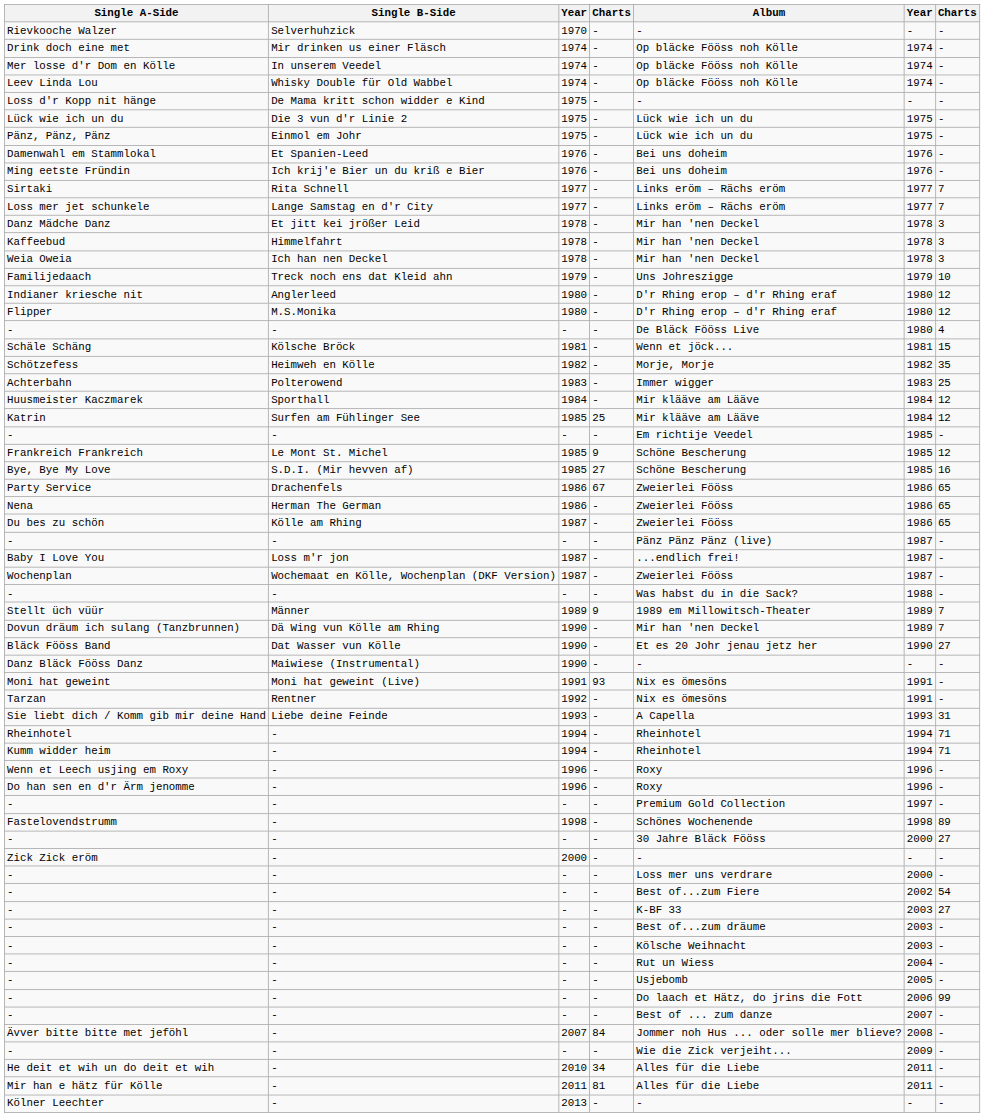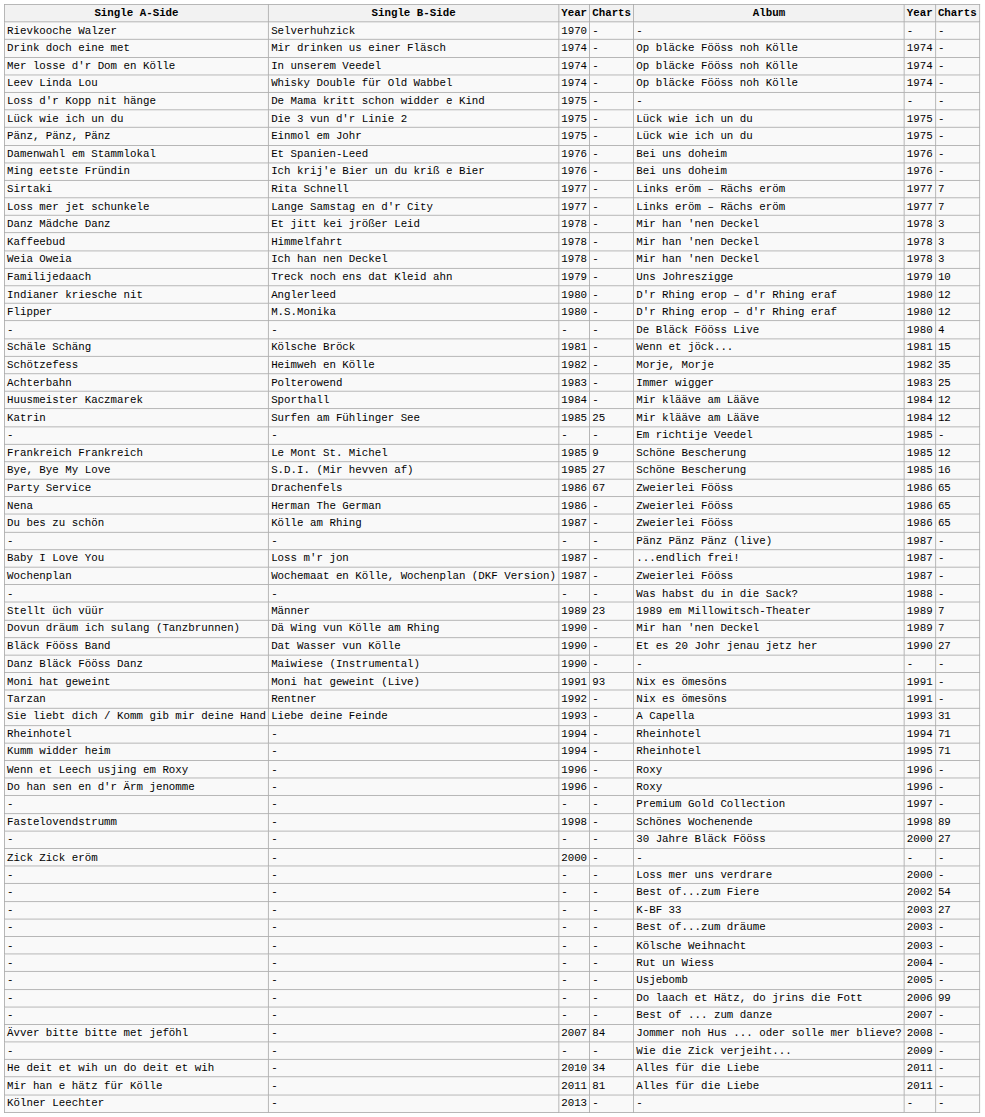 <table class="wikitable">
 <tr>
 <th>Single A-Side</th>
 <th>Single B-Side</th>
 <th>Year</th>
 <th>Charts</th>
 <th>Album</th>
 <th>Year</th>
 <th>Charts</th>
 </tr>
 <tr>
 <td>Rievkooche Walzer</td>
 <td>Selverhuhzick</td>
 <td>1970</td>
 <td>-</td>
 <td>-</td>
 <td>-</td>
 <td>-</td>
 </tr>
 <tr>
 <td>Drink doch eine met</td>
 <td>Mir drinken us einer Fläsch</td>
 <td>1974</td>
 <td>-</td>
 <td>Op bläcke Fööss noh Kölle</td>
 <td>1974</td>
 <td>-</td>
 </tr>
 <tr>
 <td>Mer losse d'r Dom en Kölle</td>
 <td>In unserem Veedel</td>
 <td>1974</td>
 <td>-</td>
 <td>Op bläcke Fööss noh Kölle</td>
 <td>1974</td>
 <td>-</td>
 </tr>
 <tr>
 <td>Leev Linda Lou</td>
 <td>Whisky Double für Old Wabbel</td>
 <td>1974</td>
 <td>-</td>
 <td>Op bläcke Fööss noh Kölle</td>
 <td>1974</td>
 <td>-</td>
 </tr>
 <tr>
 <td>Loss d'r Kopp nit hänge</td>
 <td>De Mama kritt schon widder e Kind</td>
 <td>1975</td>
 <td>-</td>
 <td>-</td>
 <td>-</td>
 <td>-</td>
 </tr>
 <tr>
 <td>Lück wie ich un du</td>
 <td>Die 3 vun d'r Linie 2</td>
 <td>1975</td>
 <td>-</td>
 <td>Lück wie ich un du</td>
 <td>1975</td>
 <td>-</td>
 </tr>
 <tr>
 <td>Pänz, Pänz, Pänz</td>
 <td>Einmol em Johr</td>
 <td>1975</td>
 <td>-</td>
 <td>Lück wie ich un du</td>
 <td>1975</td>
 <td>-</td>
 </tr>
 <tr>
 <td>Damenwahl em Stammlokal</td>
 <td>Et Spanien-Leed</td>
 <td>1976</td>
 <td>-</td>
 <td>Bei uns doheim</td>
 <td>1976</td>
 <td>-</td>
 </tr>
 <tr>
 <td>Ming eetste Fründin</td>
 <td>Ich krij'e Bier un du kriß e Bier</td>
 <td>1976</td>
 <td>-</td>
 <td>Bei uns doheim</td>
 <td>1976</td>
 <td>-</td>
 </tr>
 <tr>
 <td>Sirtaki</td>
 <td>Rita Schnell</td>
 <td>1977</td>
 <td>-</td>
 <td>Links eröm – Rächs eröm</td>
 <td>1977</td>
 <td>7</td>
 </tr>
 <tr>
 <td>Loss mer jet schunkele</td>
 <td>Lange Samstag en d'r City</td>
 <td>1977</td>
 <td>-</td>
 <td>Links eröm – Rächs eröm</td>
 <td>1977</td>
 <td>7</td>
 </tr>
 <tr>
 <td>Danz Mädche Danz</td>
 <td>Et jitt kei jrößer Leid</td>
 <td>1978</td>
 <td>-</td>
 <td>Mir han 'nen Deckel</td>
 <td>1978</td>
 <td>3</td>
 </tr>
 <tr>
 <td>Kaffeebud</td>
 <td>Himmelfahrt</td>
 <td>1978</td>
 <td>-</td>
 <td>Mir han 'nen Deckel</td>
 <td>1978</td>
 <td>3</td>
 </tr>
 <tr>
 <td>Weia Oweia</td>
 <td>Ich han nen Deckel</td>
 <td>1978</td>
 <td>-</td>
 <td>Mir han 'nen Deckel</td>
 <td>1978</td>
 <td>3</td>
 </tr>
 <tr>
 <td>Familijedaach</td>
 <td>Treck noch ens dat Kleid ahn</td>
 <td>1979</td>
 <td>-</td>
 <td>Uns Johreszigge</td>
 <td>1979</td>
 <td>10</td>
 </tr>
 <tr>
 <td>Indianer kriesche nit</td>
 <td>Anglerleed</td>
 <td>1980</td>
 <td>-</td>
 <td>D'r Rhing erop – d'r Rhing eraf</td>
 <td>1980</td>
 <td>12</td>
 </tr>
 <tr>
 <td>Flipper</td>
 <td>M.S.Monika</td>
 <td>1980</td>
 <td>-</td>
 <td>D'r Rhing erop – d'r Rhing eraf</td>
 <td>1980</td>
 <td>12</td>
 </tr>
 <tr>
 <td>-</td>
 <td>-</td>
 <td>-</td>
 <td>-</td>
 <td>De Bläck Fööss Live</td>
 <td>1980</td>
 <td>4</td>
 </tr>
 <tr>
 <td>Schäle Schäng</td>
 <td>Kölsche Bröck</td>
 <td>1981</td>
 <td>-</td>
 <td>Wenn et jöck...</td>
 <td>1981</td>
 <td>15</td>
 </tr>
 <tr>
 <td>Schötzefess</td>
 <td>Heimweh en Kölle</td>
 <td>1982</td>
 <td>-</td>
 <td>Morje, Morje</td>
 <td>1982</td>
 <td>35</td>
 </tr>
 <tr>
 <td>Achterbahn</td>
 <td>Polterowend</td>
 <td>1983</td>
 <td>-</td>
 <td>Immer wigger</td>
 <td>1983</td>
 <td>25</td>
 </tr>
 <tr>
 <td>Huusmeister Kaczmarek</td>
 <td>Sporthall</td>
 <td>1984</td>
 <td>-</td>
 <td>Mir klääve am Lääve</td>
 <td>1984</td>
 <td>12</td>
 </tr>
 <tr>
 <td>Katrin</td>
 <td>Surfen am Fühlinger See</td>
 <td>1985</td>
 <td>25</td>
 <td>Mir klääve am Lääve</td>
 <td>1984</td>
 <td>12</td>
 </tr>
 <tr>
 <td>-</td>
 <td>-</td>
 <td>-</td>
 <td>-</td>
 <td>Em richtije Veedel</td>
 <td>1985</td>
 <td>-</td>
 </tr>
 <tr>
 <td>Frankreich Frankreich</td>
 <td>Le Mont St. Michel</td>
 <td>1985</td>
 <td>9</td>
 <td>Schöne Bescherung</td>
 <td>1985</td>
 <td>12</td>
 </tr>
 <tr>
 <td>Bye, Bye My Love</td>
 <td>S.D.I. (Mir hevven af)</td>
 <td>1985</td>
 <td>27</td>
 <td>Schöne Bescherung</td>
 <td>1985</td>
 <td>16</td>
 </tr>
 <tr>
 <td>Party Service</td>
 <td>Drachenfels</td>
 <td>1986</td>
 <td>67</td>
 <td>Zweierlei Fööss</td>
 <td>1986</td>
 <td>65</td>
 </tr>
 <tr>
 <td>Nena</td>
 <td>Herman The German</td>
 <td>1986</td>
 <td>-</td>
 <td>Zweierlei Fööss</td>
 <td>1986</td>
 <td>65</td>
 </tr>
 <tr>
 <td>Du bes zu schön</td>
 <td>Kölle am Rhing</td>
 <td>1987</td>
 <td>-</td>
 <td>Zweierlei Fööss</td>
 <td>1986</td>
 <td>65</td>
 </tr>
 <tr>
 <td>-</td>
 <td>-</td>
 <td>-</td>
 <td>-</td>
 <td>Pänz Pänz Pänz (live)</td>
 <td>1987</td>
 <td>-</td>
 </tr>
 <tr>
 <td>Baby I Love You</td>
 <td>Loss m'r jon</td>
 <td>1987</td>
 <td>-</td>
 <td>...endlich frei!</td>
 <td>1987</td>
 <td>-</td>
 </tr>
 <tr>
 <td>Wochenplan</td>
 <td>Wochemaat en Kölle, Wochenplan (DKF Version)</td>
 <td>1987</td>
 <td>-</td>
 <td>Zweierlei Fööss</td>
 <td>1987</td>
 <td>-</td>
 </tr>
 <tr>
 <td>-</td>
 <td>-</td>
 <td>-</td>
 <td>-</td>
 <td>Was habst du in die Sack?</td>
 <td>1988</td>
 <td>-</td>
 </tr>
 <tr>
 <td>Stellt üch vüür</td>
 <td>Männer</td>
 <td>1989</td>
-<td>9</td>
+<td>23</td>
 <td>1989 em Millowitsch-Theater</td>
 <td>1989</td>
 <td>7</td>
 </tr>
 <tr>
 <td>Dovun dräum ich sulang (Tanzbrunnen)</td>
 <td>Dä Wing vun Kölle am Rhing</td>
 <td>1990</td>
 <td>-</td>
 <td>Mir han 'nen Deckel</td>
 <td>1989</td>
 <td>7</td>
 </tr>
 <tr>
 <td>Bläck Fööss Band</td>
 <td>Dat Wasser vun Kölle</td>
 <td>1990</td>
 <td>-</td>
 <td>Et es 20 Johr jenau jetz her</td>
 <td>1990</td>
 <td>27</td>
 </tr>
 <tr>
 <td>Danz Bläck Fööss Danz</td>
 <td>Maiwiese (Instrumental)</td>
 <td>1990</td>
 <td>-</td>
 <td>-</td>
 <td>-</td>
 <td>-</td>
 </tr>
 <tr>
 <td>Moni hat geweint</td>
 <td>Moni hat geweint (Live)</td>
 <td>1991</td>
 <td>93</td>
 <td>Nix es ömesöns</td>
 <td>1991</td>
 <td>-</td>
 </tr>
 <tr>
 <td>Tarzan</td>
 <td>Rentner</td>
 <td>1992</td>
 <td>-</td>
 <td>Nix es ömesöns</td>
 <td>1991</td>
 <td>-</td>
 </tr>
 <tr>
 <td>Sie liebt dich / Komm gib mir deine Hand</td>
 <td>Liebe deine Feinde</td>
 <td>1993</td>
 <td>-</td>
 <td>A Capella</td>
 <td>1993</td>
 <td>31</td>
 </tr>
 <tr>
 <td>Rheinhotel</td>
 <td>-</td>
 <td>1994</td>
 <td>-</td>
 <td>Rheinhotel</td>
 <td>1994</td>
 <td>71</td>
 </tr>
 <tr>
 <td>Kumm widder heim</td>
 <td>-</td>
 <td>1994</td>
 <td>-</td>
 <td>Rheinhotel</td>
-<td>1994</td>
+<td>1995</td>
 <td>71</td>
 </tr>
 <tr>
 <td>Wenn et Leech usjing em Roxy</td>
 <td>-</td>
 <td>1996</td>
 <td>-</td>
 <td>Roxy</td>
 <td>1996</td>
 <td>-</td>
 </tr>
 <tr>
 <td>Do han sen en d'r Ärm jenomme</td>
 <td>-</td>
 <td>1996</td>
 <td>-</td>
 <td>Roxy</td>
 <td>1996</td>
 <td>-</td>
 </tr>
 <tr>
 <td>-</td>
 <td>-</td>
 <td>-</td>
 <td>-</td>
 <td>Premium Gold Collection</td>
 <td>1997</td>
 <td>-</td>
 </tr>
 <tr>
 <td>Fastelovendstrumm</td>
 <td>-</td>
 <td>1998</td>
 <td>-</td>
 <td>Schönes Wochenende</td>
 <td>1998</td>
 <td>89</td>
 </tr>
 <tr>
 <td>-</td>
 <td>-</td>
 <td>-</td>
 <td>-</td>
 <td>30 Jahre Bläck Fööss</td>
 <td>2000</td>
 <td>27</td>
 </tr>
 <tr>
 <td>Zick Zick eröm</td>
 <td>-</td>
 <td>2000</td>
 <td>-</td>
 <td>-</td>
 <td>-</td>
 <td>-</td>
 </tr>
 <tr>
 <td>-</td>
 <td>-</td>
 <td>-</td>
 <td>-</td>
 <td>Loss mer uns verdrare</td>
 <td>2000</td>
 <td>-</td>
 </tr>
 <tr>
 <td>-</td>
 <td>-</td>
 <td>-</td>
 <td>-</td>
 <td>Best of...zum Fiere</td>
 <td>2002</td>
 <td>54</td>
 </tr>
 <tr>
 <td>-</td>
 <td>-</td>
 <td>-</td>
 <td>-</td>
 <td>K-BF 33</td>
 <td>2003</td>
 <td>27</td>
 </tr>
 <tr>
 <td>-</td>
 <td>-</td>
 <td>-</td>
 <td>-</td>
 <td>Best of...zum dräume</td>
 <td>2003</td>
 <td>-</td>
 </tr>
 <tr>
 <td>-</td>
 <td>-</td>
 <td>-</td>
 <td>-</td>
 <td>Kölsche Weihnacht</td>
 <td>2003</td>
 <td>-</td>
 </tr>
 <tr>
 <td>-</td>
 <td>-</td>
 <td>-</td>
 <td>-</td>
 <td>Rut un Wiess</td>
 <td>2004</td>
 <td>-</td>
 </tr>
 <tr>
 <td>-</td>
 <td>-</td>
 <td>-</td>
 <td>-</td>
 <td>Usjebomb</td>
 <td>2005</td>
 <td>-</td>
 </tr>
 <tr>
 <td>-</td>
 <td>-</td>
 <td>-</td>
 <td>-</td>
 <td>Do laach et Hätz, do jrins die Fott</td>
 <td>2006</td>
 <td>99</td>
 </tr>
 <tr>
 <td>-</td>
 <td>-</td>
 <td>-</td>
 <td>-</td>
 <td>Best of ... zum danze</td>
 <td>2007</td>
 <td>-</td>
 </tr>
 <tr>
 <td>Ävver bitte bitte met jeföhl</td>
 <td>-</td>
 <td>2007</td>
 <td>84</td>
 <td>Jommer noh Hus ... oder solle mer blieve?</td>
 <td>2008</td>
 <td>-</td>
 </tr>
 <tr>
 <td>-</td>
 <td>-</td>
 <td>-</td>
 <td>-</td>
 <td>Wie die Zick verjeiht...</td>
 <td>2009</td>
 <td>-</td>
 </tr>
 <tr>
 <td>He deit et wih un do deit et wih</td>
 <td>-</td>
 <td>2010</td>
 <td>34</td>
 <td>Alles für die Liebe</td>
 <td>2011</td>
 <td>-</td>
 </tr>
 <tr>
 <td>Mir han e hätz für Kölle</td>
 <td>-</td>
 <td>2011</td>
 <td>81</td>
 <td>Alles für die Liebe</td>
 <td>2011</td>
 <td>-</td>
 </tr>
 <tr>
 <td>Kölner Leechter</td>
 <td>-</td>
 <td>2013</td>
 <td>-</td>
 <td>-</td>
 <td>-</td>
 <td>-</td>
 </tr>
 </table>
